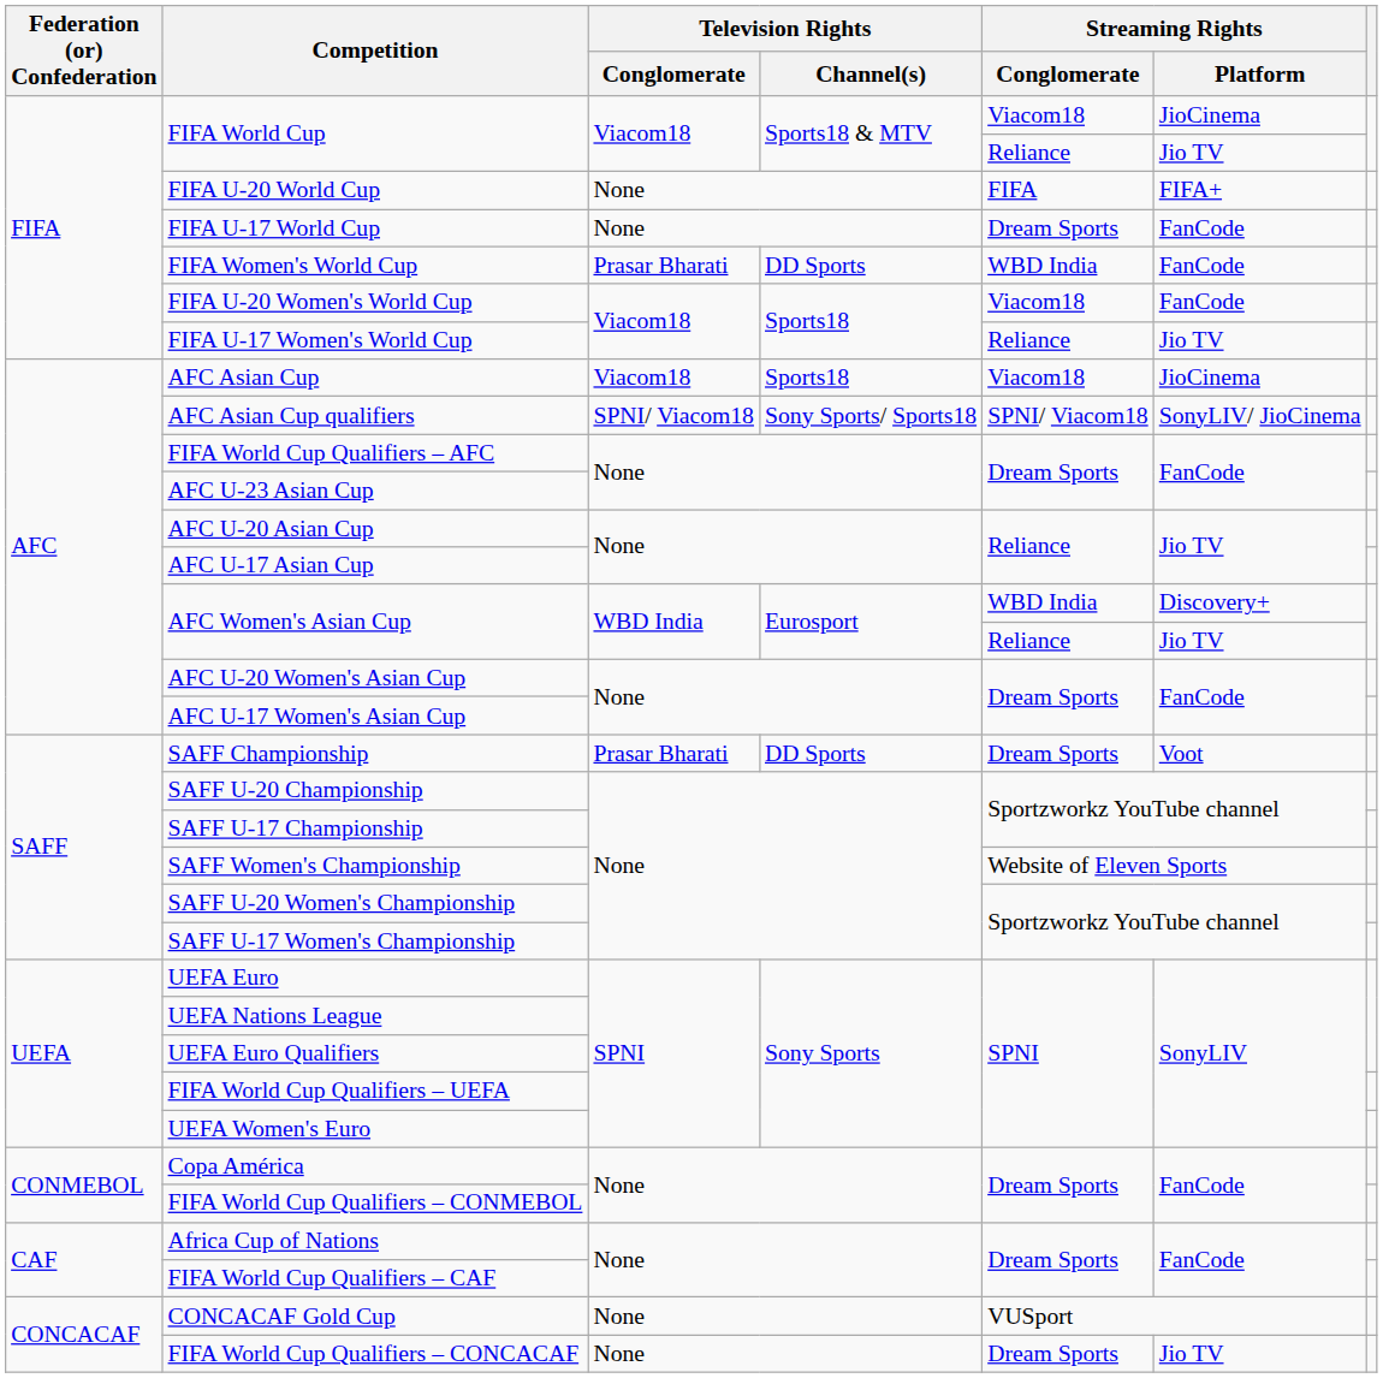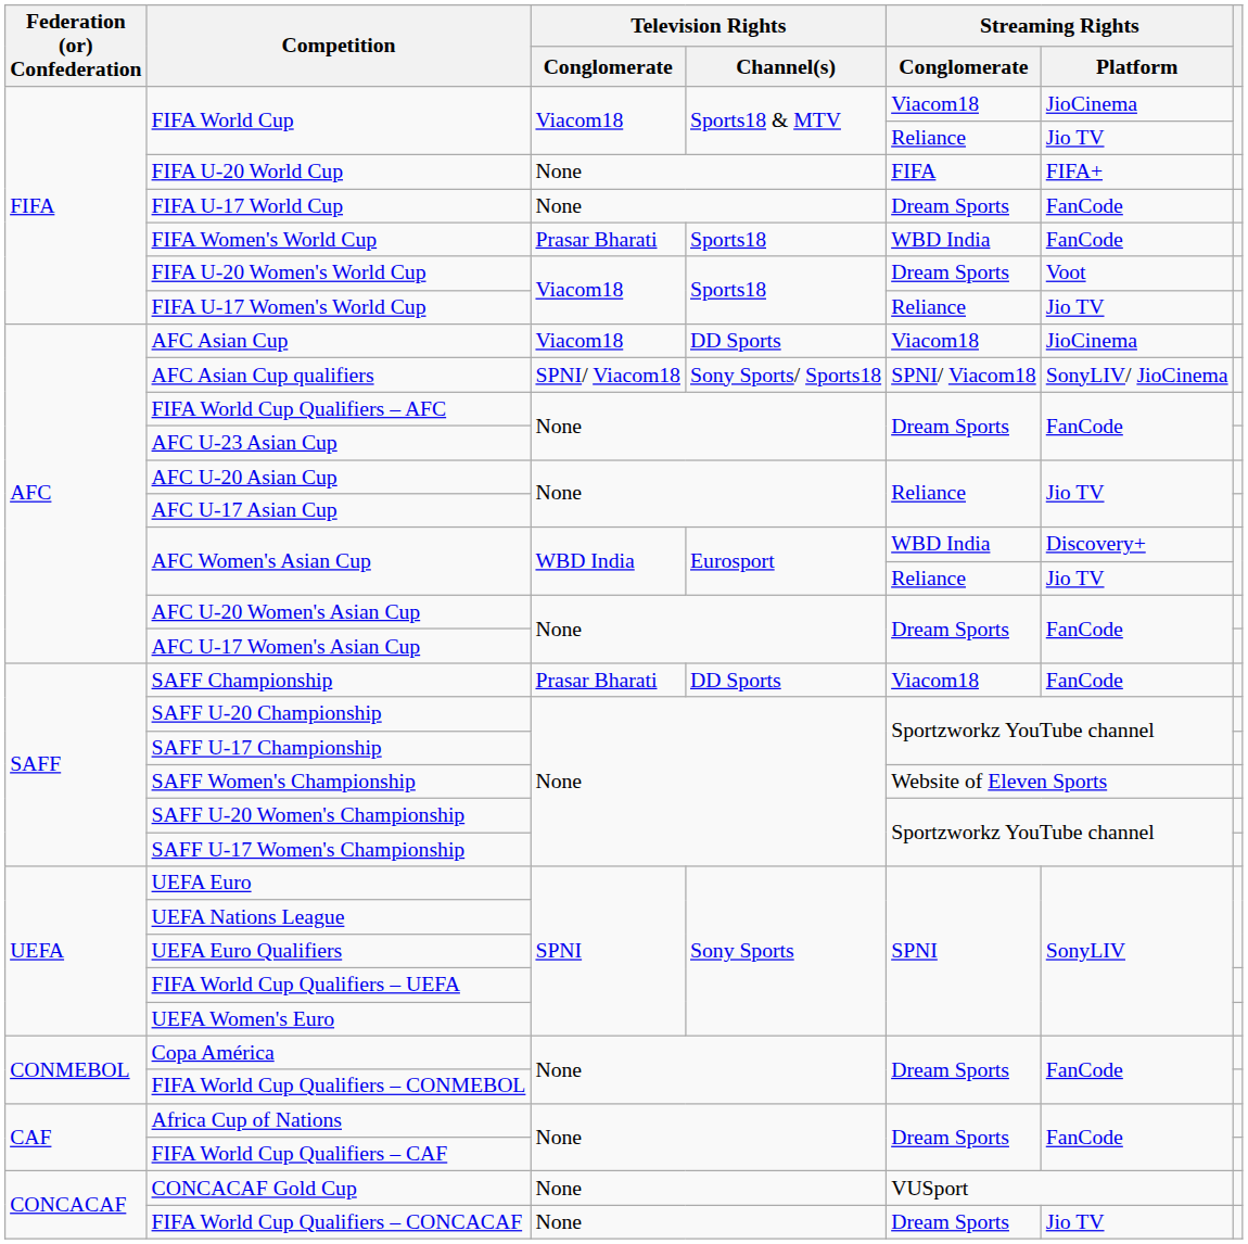 <table class="wikitable">
 <tr>
 <th rowspan="2">Federation<br>(or)<br>Confederation</th>
 <th rowspan="2">Competition</th>
 <th colspan="2">Television Rights</th>
 <th colspan="2">Streaming Rights</th>
 <th rowspan="2"></th>
 </tr>
 <tr>
 <th>Conglomerate</th>
 <th>Channel(s)</th>
 <th>Conglomerate</th>
 <th>Platform</th>
 </tr>
 <tr>
 <td rowspan="7"><a href='#'>FIFA</a></td>
 <td rowspan="2"><a href='#'>FIFA World Cup</a></td>
 <td rowspan="2"><a href='#'>Viacom18</a></td>
 <td rowspan="2"><a href='#'>Sports18</a> & <a href='#'>MTV</a></td>
 <td><a href='#'>Viacom18</a></td>
 <td><a href='#'>JioCinema</a></td>
 <td rowspan="2"></td>
 </tr>
 <tr>
 <td><a href='#'>Reliance</a></td>
 <td><a href='#'>Jio TV</a></td>
 </tr>
 <tr>
 <td><a href='#'>FIFA U-20 World Cup</a></td>
 <td colspan="2">None</td>
 <td><a href='#'>FIFA</a></td>
 <td><a href='#'>FIFA+</a></td>
 <td></td>
 </tr>
 <tr>
 <td><a href='#'>FIFA U-17 World Cup</a></td>
 <td colspan="2">None</td>
 <td><a href='#'>Dream Sports</a></td>
 <td><a href='#'>FanCode</a></td>
 <td></td>
 </tr>
 <tr>
 <td><a href='#'>FIFA Women's World Cup</a></td>
 <td><a href='#'>Prasar Bharati</a></td>
-<td><a href='#'>DD Sports</a></td>
+<td><a href='#'>Sports18</a></td>
 <td><a href='#'>WBD India</a></td>
 <td><a href='#'>FanCode</a></td>
 <td></td>
 </tr>
 <tr>
 <td><a href='#'>FIFA U-20 Women's World Cup</a></td>
 <td rowspan=2><a href='#'>Viacom18</a></td>
 <td rowspan=2><a href='#'>Sports18</a></td>
-<td><a href='#'>Viacom18</a></td>
-<td><a href='#'>FanCode</a></td>
+<td><a href='#'>Dream Sports</a></td>
+<td><a href='#'>Voot</a></td>
 <td></td>
 </tr>
 <tr>
 <td><a href='#'>FIFA U-17 Women's World Cup</a></td>
 <td><a href='#'>Reliance</a></td>
 <td><a href='#'>Jio TV</a></td>
 <td></td>
 </tr>
 <tr>
 <td rowspan="10"><a href='#'>AFC</a></td>
 <td><a href='#'>AFC Asian Cup</a></td>
 <td><a href='#'>Viacom18</a></td>
-<td><a href='#'>Sports18</a></td>
+<td><a href='#'>DD Sports</a></td>
 <td><a href='#'>Viacom18</a></td>
 <td><a href='#'>JioCinema</a></td>
 <td></td>
 </tr>
 <tr>
 <td><a href='#'>AFC Asian Cup qualifiers</a></td>
 <td rowspan="1"><a href='#'>SPNI</a>/ <a href='#'>Viacom18</a></td>
 <td rowspan="1"><a href='#'>Sony Sports</a>/ <a href='#'>Sports18</a></td>
 <td rowspan="1"><a href='#'>SPNI</a>/ <a href='#'>Viacom18</a></td>
 <td rowspan="1"><a href='#'>SonyLIV</a>/ <a href='#'>JioCinema</a></td>
 <td rowspan="1"></td>
 </tr>
 <tr>
 <td><a href='#'>FIFA World Cup Qualifiers – AFC</a></td>
 <td colspan="2" rowspan="2">None</td>
 <td rowspan="2"><a href='#'>Dream Sports</a></td>
 <td rowspan="2"><a href='#'>FanCode</a></td>
 </tr>
 <tr>
 <td><a href='#'>AFC U-23 Asian Cup</a></td>
 <td></td>
 </tr>
 <tr>
 <td><a href='#'>AFC U-20 Asian Cup</a></td>
 <td colspan="2" rowspan="2">None</td>
 <td rowspan="2"><a href='#'>Reliance</a></td>
 <td rowspan="2"><a href='#'>Jio TV</a></td>
 <td></td>
 </tr>
 <tr>
 <td><a href='#'>AFC U-17 Asian Cup</a></td>
 <td></td>
 </tr>
 <tr>
 <td rowspan="2"><a href='#'>AFC Women's Asian Cup</a></td>
 <td rowspan="2"><a href='#'>WBD India</a></td>
 <td rowspan="2"><a href='#'>Eurosport</a></td>
 <td><a href='#'>WBD India</a></td>
 <td><a href='#'>Discovery+</a></td>
 <td rowspan="2"></td>
 </tr>
 <tr>
 <td><a href='#'>Reliance</a></td>
 <td><a href='#'>Jio TV</a></td>
 </tr>
 <tr>
 <td><a href='#'>AFC U-20 Women's Asian Cup</a></td>
 <td colspan="2" rowspan="2">None</td>
 <td rowspan="2"><a href='#'>Dream Sports</a></td>
 <td rowspan="2"><a href='#'>FanCode</a></td>
 <td></td>
 </tr>
 <tr>
 <td><a href='#'>AFC U-17 Women's Asian Cup</a></td>
 <td></td>
 </tr>
 <tr>
 <td rowspan="6"><a href='#'>SAFF</a></td>
 <td><a href='#'>SAFF Championship</a></td>
 <td><a href='#'>Prasar Bharati</a></td>
 <td><a href='#'>DD Sports</a></td>
-<td><a href='#'>Dream Sports</a></td>
-<td><a href='#'>Voot</a></td>
+<td><a href='#'>Viacom18</a></td>
+<td><a href='#'>FanCode</a></td>
 <td></td>
 </tr>
 <tr>
 <td><a href='#'>SAFF U-20 Championship</a></td>
 <td colspan="2" rowspan="5">None</td>
 <td colspan="2" rowspan="2">Sportzworkz YouTube channel</td>
 <td></td>
 </tr>
 <tr>
 <td><a href='#'>SAFF U-17 Championship</a></td>
 <td></td>
 </tr>
 <tr>
 <td><a href='#'>SAFF Women's Championship</a></td>
 <td colspan="2">Website of <a href='#'>Eleven Sports</a></td>
 <td></td>
 </tr>
 <tr>
 <td><a href='#'>SAFF U-20 Women's Championship</a></td>
 <td colspan="2" rowspan="2">Sportzworkz YouTube channel</td>
 <td></td>
 </tr>
 <tr>
 <td><a href='#'>SAFF U-17 Women's Championship</a></td>
 <td></td>
 </tr>
 <tr>
 <td rowspan="5"><a href='#'>UEFA</a></td>
 <td><a href='#'>UEFA Euro</a></td>
 <td rowspan="5"><a href='#'>SPNI</a></td>
 <td rowspan="5"><a href='#'>Sony Sports</a></td>
 <td rowspan="5"><a href='#'>SPNI</a></td>
 <td rowspan="5"><a href='#'>SonyLIV</a></td>
 <td rowspan="3"></td>
 </tr>
 <tr>
 <td><a href='#'>UEFA Nations League</a></td>
 </tr>
 <tr>
 <td><a href='#'>UEFA Euro Qualifiers</a></td>
 </tr>
 <tr>
 <td><a href='#'>FIFA World Cup Qualifiers – UEFA</a></td>
 <td></td>
 </tr>
 <tr>
 <td><a href='#'>UEFA Women's Euro</a></td>
 <td></td>
 </tr>
 <tr>
 <td rowspan="2"><a href='#'>CONMEBOL</a></td>
 <td><a href='#'>Copa América</a></td>
 <td colspan="2" rowspan="2">None</td>
 <td rowspan="2"><a href='#'>Dream Sports</a></td>
 <td rowspan="2"><a href='#'>FanCode</a></td>
 </tr>
 <tr>
 <td><a href='#'>FIFA World Cup Qualifiers – CONMEBOL</a></td>
 <td></td>
 </tr>
 <tr>
 <td rowspan=2><a href='#'>CAF</a></td>
 <td><a href='#'>Africa Cup of Nations</a></td>
 <td colspan="2" rowspan="2">None</td>
 <td rowspan="2"><a href='#'>Dream Sports</a></td>
 <td rowspan="2"><a href='#'>FanCode</a></td>
 <td></td>
 </tr>
 <tr>
 <td><a href='#'>FIFA World Cup Qualifiers – CAF</a></td>
 <td></td>
 </tr>
 <tr>
 <td rowspan="2"><a href='#'>CONCACAF</a></td>
 <td><a href='#'>CONCACAF Gold Cup</a></td>
 <td colspan="2">None</td>
 <td colspan="2">VUSport</td>
 <td></td>
 </tr>
 <tr>
 <td><a href='#'>FIFA World Cup Qualifiers – CONCACAF</a></td>
 <td colspan="2">None</td>
 <td><a href='#'>Dream Sports</a></td>
 <td><a href='#'>Jio TV</a></td>
 <td></td>
 </tr>
 </table>
